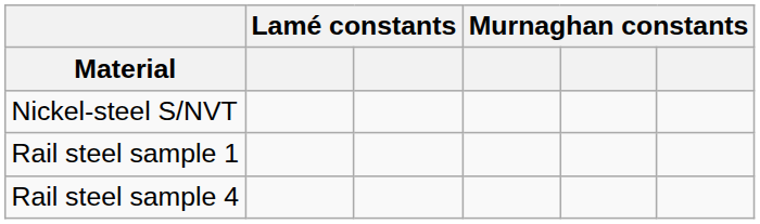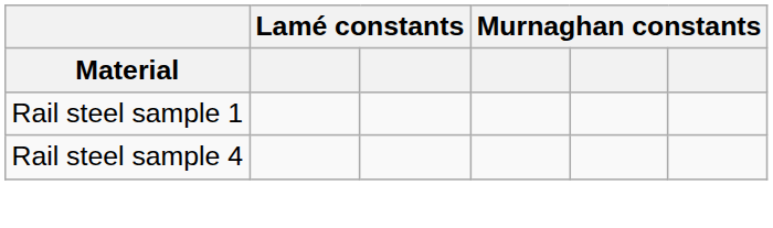 <table border="1" class="wikitable" align="center">
 <tr>
 <th scope="col" valign="top"></th>
 <th colspan="2" valign="top">Lamé constants</th>
 <th colspan="3" valign="top">Murnaghan constants</th>
 </tr>
 <tr>
 <th valign="top">Material</th>
 <th valign="top"></th>
 <th valign="top"></th>
 <th valign="top"></th>
 <th valign="top"></th>
 <th valign="top"></th>
-</tr>
-<tr>
-<td>Nickel-steel S/NVT</td>
-<td></td>
-<td></td>
-<td></td>
-<td></td>
-<td></td>
 </tr>
 <tr>
 <td>Rail steel sample 1 </td>
 <td></td>
 <td></td>
 <td></td>
 <td></td>
 <td></td>
 </tr>
 <tr>
 <td>Rail steel sample 4</td>
 <td></td>
 <td></td>
 <td></td>
 <td></td>
 <td></td>
 </tr>
 </table>
